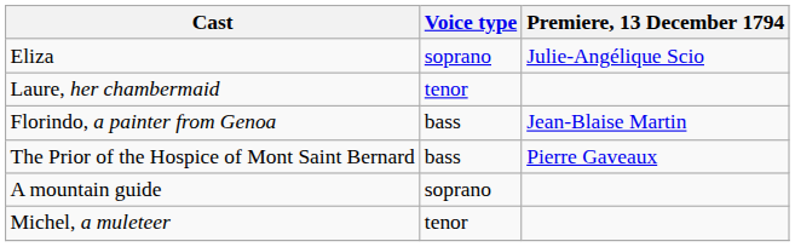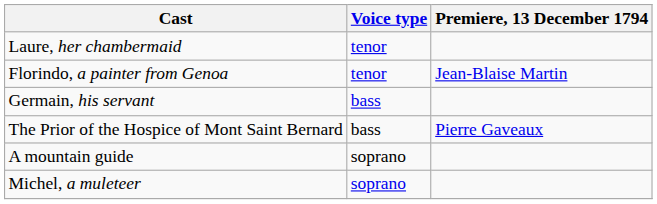 <table class="wikitable">
 <tr>
 <th>Cast</th>
 <th><a href='#'>Voice type</a></th>
 <th>Premiere, 13 December 1794</th>
-</tr>
-<tr>
-<td>Eliza</td>
-<td><a href='#'>soprano</a></td>
-<td><a href='#'>Julie-Angélique Scio</a></td>
 </tr>
 <tr>
 <td>Laure, <em>her chambermaid</em></td>
 <td><a href='#'>tenor</a></td>
 <td></td>
 </tr>
 <tr>
 <td>Florindo, <em>a painter from Genoa</em></td>
-<td>bass</td>
+<td><a href='#'>tenor</a></td>
 <td><a href='#'>Jean-Blaise Martin</a></td>
+</tr>
+<tr>
+<td>Germain, <em>his servant</em></td>
+<td><a href='#'>bass</a></td>
+<td></td>
 </tr>
 <tr>
 <td>The Prior of the Hospice of Mont Saint Bernard</td>
 <td>bass</td>
 <td><a href='#'>Pierre Gaveaux</a></td>
 </tr>
 <tr>
 <td>A mountain guide</td>
 <td>soprano</td>
 <td></td>
 </tr>
 <tr>
 <td>Michel, <em>a muleteer</em></td>
-<td>tenor</td>
+<td><a href='#'>soprano</a></td>
 <td></td>
 </tr>
 <tr>
 </tr>
 </table>
